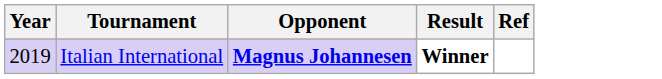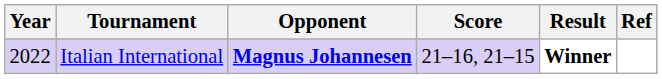 <table class="sortable wikitable" style="font-size: 90%;">
 <tr>
 <th>Year</th>
 <th>Tournament</th>
 <th>Opponent</th>
+<th>Score</th>
 <th>Result</th>
 <th>Ref</th>
 </tr>
 <tr style="background:#D8CEF6">
-<td align="center">2019</td>
+<td align="center">2022</td>
 <td align="left"><a href='#'>Italian International</a></td>
 <td align="left"><strong> <a href='#'>Magnus Johannesen</a></strong></td>
+<td align="left">21–16, 21–15</td>
 <td style="text-align:left; background:white"> <strong>Winner</strong></td>
 <td style="text-align:center; background:white"></td>
 </tr>
 </table>
